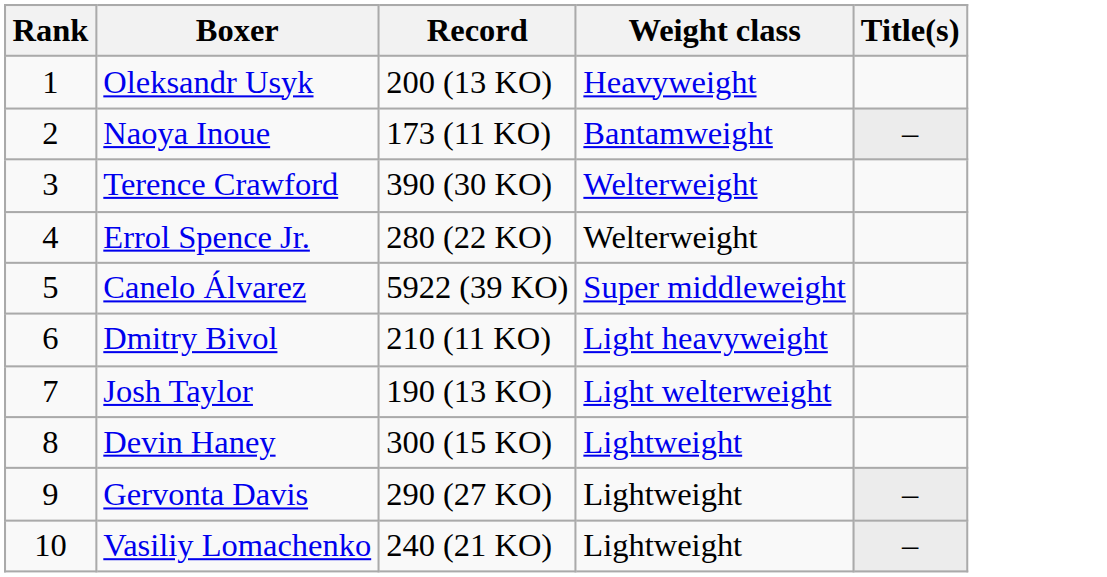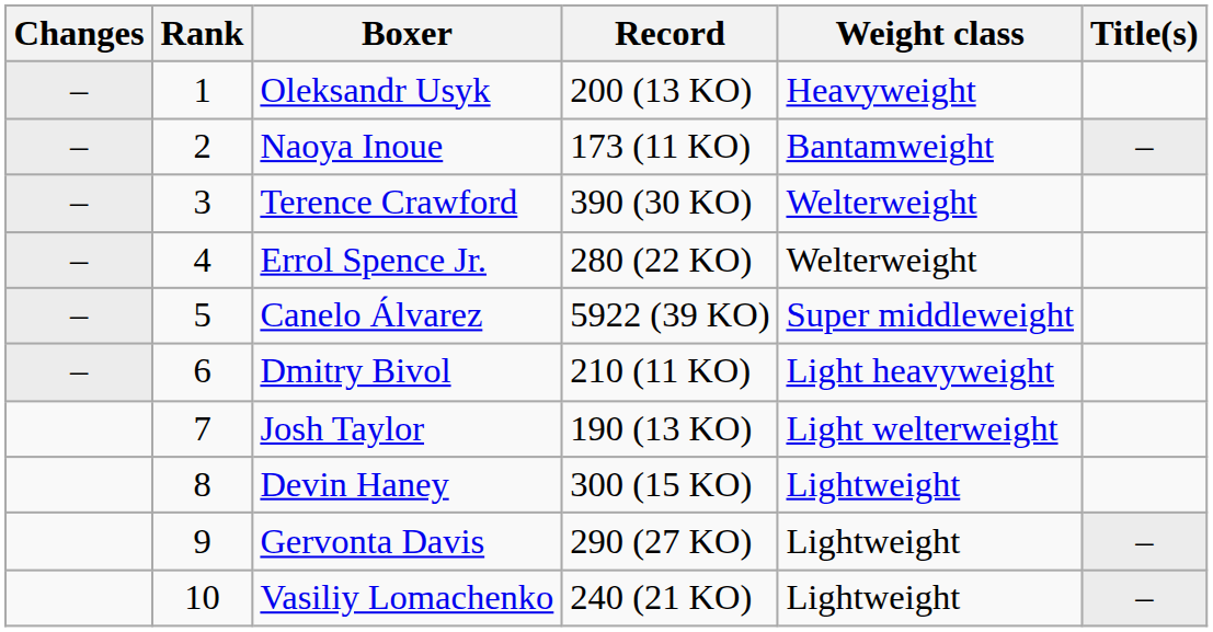 <table class="wikitable ">
 <tr>
+<th>Changes</th>
 <th>Rank</th>
 <th>Boxer</th>
 <th>Record</th>
 <th>Weight class</th>
 <th>Title(s)</th>
 </tr>
 <tr>
+<td align=center bgcolor=#ECECEC>–</td>
 <td align=center>1</td>
 <td><a href='#'>Oleksandr Usyk</a></td>
 <td>200 (13 KO)</td>
 <td><a href='#'>Heavyweight</a></td>
 <td></td>
 </tr>
 <tr>
+<td align=center bgcolor=#ECECEC>–</td>
 <td align=center>2</td>
 <td><a href='#'>Naoya Inoue</a></td>
 <td>173 (11 KO)</td>
 <td><a href='#'>Bantamweight</a></td>
 <td align=center bgcolor=#ECECEC data-sort-value="Z">–</td>
 </tr>
 <tr>
+<td align=center bgcolor=#ECECEC>–</td>
 <td align=center>3</td>
 <td><a href='#'>Terence Crawford</a></td>
 <td>390 (30 KO)</td>
 <td><a href='#'>Welterweight</a></td>
 <td></td>
 </tr>
 <tr>
+<td align=center bgcolor=#ECECEC>–</td>
 <td align=center>4</td>
 <td><a href='#'>Errol Spence Jr.</a></td>
 <td>280 (22 KO)</td>
 <td>Welterweight</td>
 <td></td>
 </tr>
 <tr>
+<td align=center bgcolor=#ECECEC>–</td>
 <td align=center>5</td>
 <td><a href='#'>Canelo Álvarez</a></td>
 <td>5922 (39 KO)</td>
 <td><a href='#'>Super middleweight</a></td>
 <td></td>
 </tr>
 <tr>
+<td align=center bgcolor=#ECECEC>–</td>
 <td align=center>6</td>
 <td><a href='#'>Dmitry Bivol</a></td>
 <td>210 (11 KO)</td>
 <td><a href='#'>Light heavyweight</a></td>
 <td></td>
 </tr>
 <tr>
+<td align=center></td>
 <td align=center>7</td>
 <td><a href='#'>Josh Taylor</a></td>
 <td>190 (13 KO)</td>
 <td><a href='#'>Light welterweight</a></td>
 <td></td>
 </tr>
 <tr>
+<td align=center></td>
 <td align=center>8</td>
 <td><a href='#'>Devin Haney</a></td>
 <td>300 (15 KO)</td>
 <td><a href='#'>Lightweight</a></td>
 <td></td>
 </tr>
 <tr>
+<td align=center></td>
 <td align=center>9</td>
 <td><a href='#'>Gervonta Davis</a></td>
 <td>290 (27 KO)</td>
 <td>Lightweight</td>
 <td align=center bgcolor=#ECECEC data-sort-value="Z">–</td>
 </tr>
 <tr>
+<td align=center></td>
 <td align=center>10</td>
 <td><a href='#'>Vasiliy Lomachenko</a></td>
 <td>240 (21 KO)</td>
 <td>Lightweight</td>
 <td align=center bgcolor=#ECECEC data-sort-value="Z">–</td>
 </tr>
 </table>
